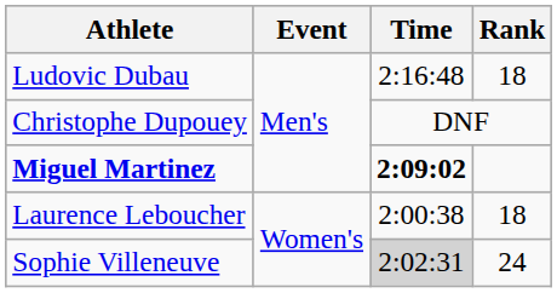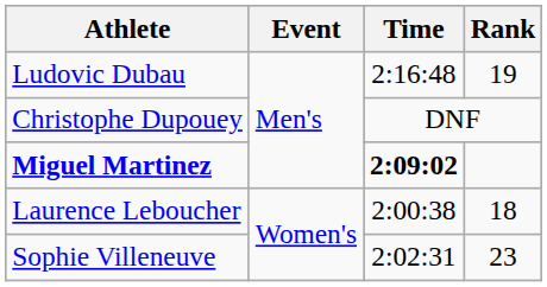 <table class=wikitable style="font-size:90%">
 <tr>
 <th>Athlete</th>
 <th>Event</th>
 <th>Time</th>
 <th>Rank</th>
 </tr>
 <tr>
 <td align=left><a href='#'>Ludovic Dubau</a></td>
 <td align=left rowspan=3><a href='#'>Men's</a></td>
 <td align=center>2:16:48</td>
-<td align=center>18</td>
+<td align=center>19</td>
 </tr>
 <tr>
 <td align=left><a href='#'>Christophe Dupouey</a></td>
 <td align=center colspan=2>DNF</td>
 </tr>
 <tr>
 <td align=left><strong><a href='#'>Miguel Martinez</a></strong></td>
 <td align=center><strong>2:09:02</strong></td>
 <td align=center></td>
 </tr>
 <tr>
 <td align=left><a href='#'>Laurence Leboucher</a></td>
 <td align=left rowspan=2><a href='#'>Women's</a></td>
 <td align=center>2:00:38</td>
 <td align=center>18</td>
 </tr>
 <tr>
 <td align=left><a href='#'>Sophie Villeneuve</a></td>
-<td align=center style="background: lightgrey;">2:02:31</td>
-<td align=center>24</td>
+<td align=center>2:02:31</td>
+<td align=center>23</td>
 </tr>
 </table>
